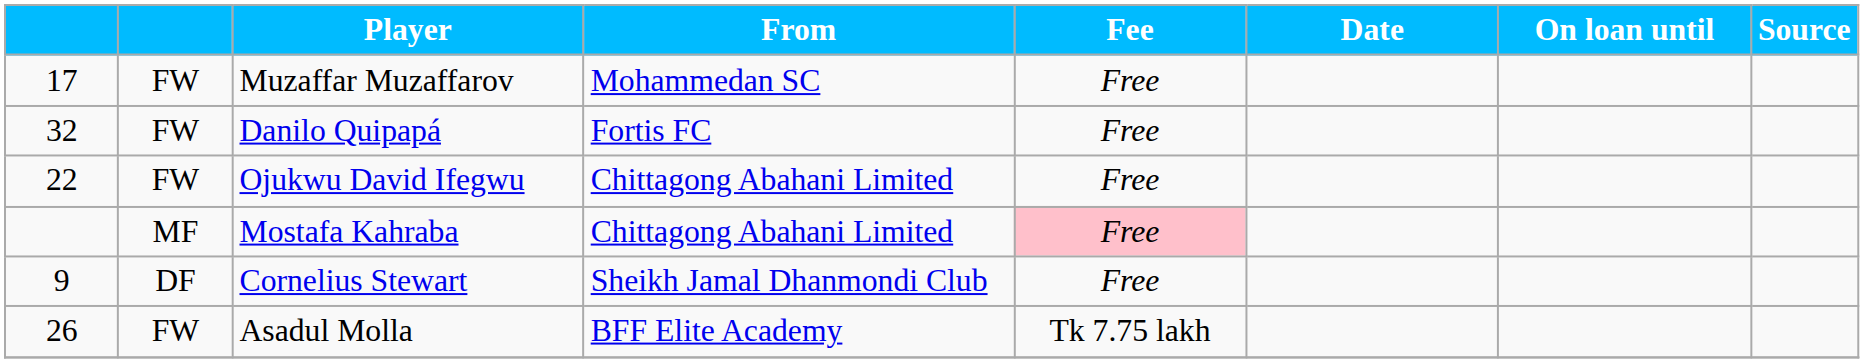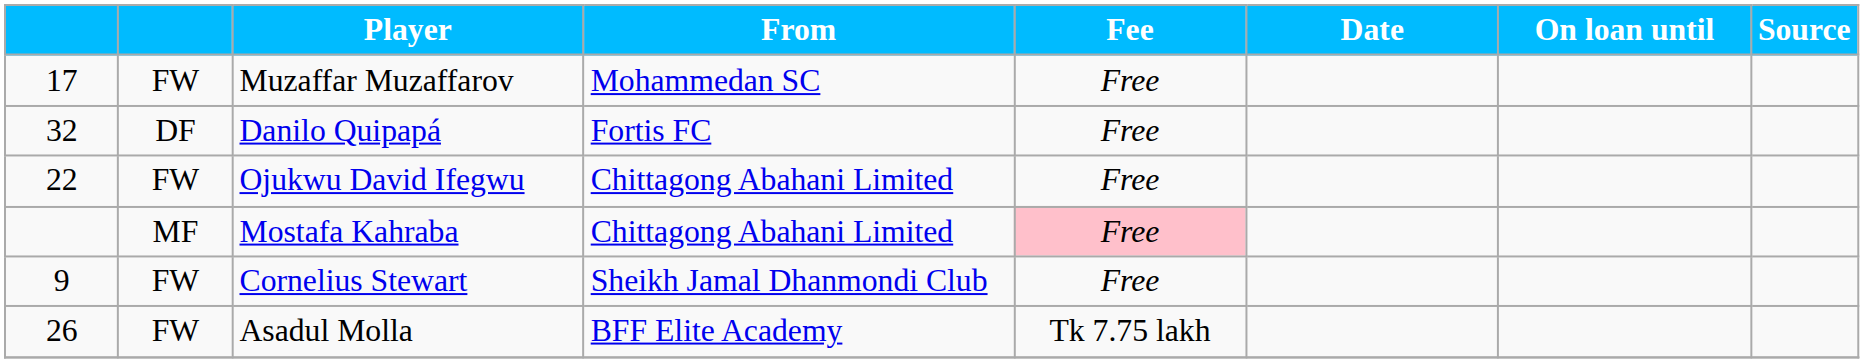 <table class="wikitable plainrowheaders sortable" style="text-align:center">
 <tr>
 <th style="background:#00bbff; color:white; width:50px;"></th>
 <th style="background:#00bbff; color:white; width:50px;"></th>
 <th style="background:#00bbff; color:white; width:170px;">Player</th>
 <th style="background:#00bbff; color:white; width:210px">From</th>
 <th style="background:#00bbff; color:white; width:110px;">Fee</th>
 <th style="background:#00bbff; color:white; width:120px;">Date</th>
 <th style="background:#00bbff; color:white; width:120px;">On loan until</th>
 <th style="background:#00bbff; color:white; width:20px;">Source</th>
 </tr>
 <tr>
 <td align="center">17</td>
 <td align="center">FW</td>
 <td align="left"> Muzaffar Muzaffarov</td>
 <td align="left"><a href='#'>Mohammedan SC</a></td>
 <td align="center"><em>Free</em></td>
 <td></td>
 <td></td>
 <td></td>
 </tr>
 <tr>
 <td align="center">32</td>
-<td align="center">FW</td>
+<td align="center">DF</td>
 <td align="left"> <a href='#'>Danilo Quipapá</a></td>
 <td align="left"><a href='#'>Fortis FC</a></td>
 <td align="center"><em>Free</em></td>
 <td></td>
 <td></td>
 <td></td>
 </tr>
 <tr>
 <td align="center">22</td>
 <td align="center">FW</td>
 <td align="left"> <a href='#'>Ojukwu David Ifegwu</a></td>
 <td align="left"><a href='#'>Chittagong Abahani Limited</a></td>
 <td align="center"><em>Free</em></td>
 <td></td>
 <td></td>
 <td></td>
 </tr>
 <tr>
 <td align="center"></td>
 <td align="center">MF</td>
 <td align="left"> <a href='#'>Mostafa Kahraba</a></td>
 <td align="left"><a href='#'>Chittagong Abahani Limited</a></td>
 <td align="center" style="background: pink;"><em>Free</em></td>
 <td></td>
 <td></td>
 <td></td>
 </tr>
 <tr>
 <td align="center">9</td>
-<td align="center">DF</td>
+<td align="center">FW</td>
 <td align="left"> <a href='#'>Cornelius Stewart</a></td>
 <td align="left"><a href='#'>Sheikh Jamal Dhanmondi Club</a></td>
 <td align="center"><em>Free</em></td>
 <td></td>
 <td></td>
 <td></td>
 </tr>
 <tr>
 <td align="center">26</td>
 <td align="center">FW</td>
 <td align="left">Asadul Molla</td>
 <td align="left"><a href='#'>BFF Elite Academy</a></td>
 <td align="center">Tk 7.75 lakh</td>
 <td></td>
 <td></td>
 <td></td>
 </tr>
 <tr>
 </tr>
 </table>
